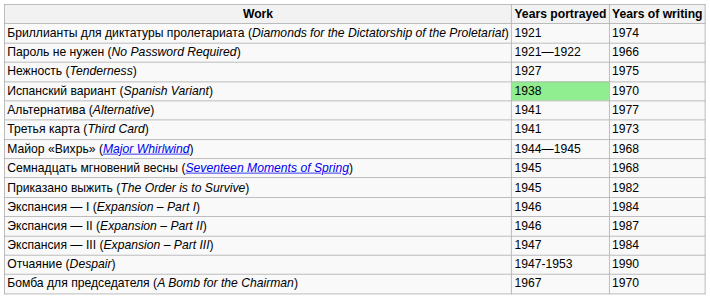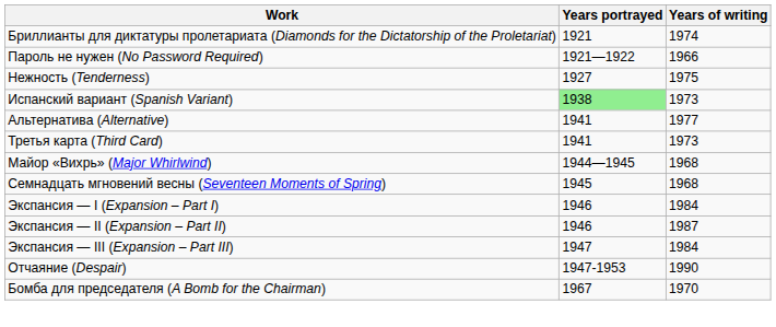 <table class="wikitable sortable">
 <tr>
 <th>Work</th>
 <th>Years portrayed</th>
 <th>Years of writing</th>
 </tr>
 <tr>
 <td>Бриллианты для диктатуры пролетариата (<em>Diamonds for the Dictatorship of the Proletariat</em>)</td>
 <td>1921</td>
 <td>1974</td>
 </tr>
 <tr>
 <td>Пароль не нужен (<em>No Password Required</em>)</td>
 <td>1921—1922</td>
 <td>1966</td>
 </tr>
 <tr>
 <td>Нежность (<em>Tenderness</em>)</td>
 <td>1927</td>
 <td>1975</td>
 </tr>
 <tr>
 <td>Испанский вариант (<em>Spanish Variant</em>)</td>
 <td style="background: lightgreen;">1938</td>
-<td>1970</td>
+<td>1973</td>
 </tr>
 <tr>
 <td>Альтернатива (<em>Alternative</em>)</td>
 <td>1941</td>
 <td>1977</td>
 </tr>
 <tr>
 <td>Третья карта (<em>Third Card</em>)</td>
 <td>1941</td>
 <td>1973</td>
 </tr>
 <tr>
 <td>Майор «Вихрь» (<em><a href='#'>Major Whirlwind</a></em>)</td>
 <td>1944—1945</td>
 <td>1968</td>
 </tr>
 <tr>
 <td>Семнадцать мгновений весны (<em><a href='#'>Seventeen Moments of Spring</a></em>)</td>
 <td>1945</td>
 <td>1968</td>
-</tr>
-<tr>
-<td>Приказано выжить (<em>The Order is to Survive</em>)</td>
-<td>1945</td>
-<td>1982</td>
 </tr>
 <tr>
 <td>Экспансия — I (<em>Expansion – Part I</em>)</td>
 <td>1946</td>
 <td>1984</td>
 </tr>
 <tr>
 <td>Экспансия — II (<em>Expansion – Part II</em>)</td>
 <td>1946</td>
 <td>1987</td>
 </tr>
 <tr>
 <td>Экспансия — III (<em>Expansion – Part III</em>)</td>
 <td>1947</td>
 <td>1984</td>
 </tr>
 <tr>
 <td>Отчаяние (<em>Despair</em>)</td>
 <td>1947-1953</td>
 <td>1990</td>
 </tr>
 <tr>
 <td>Бомба для председателя (<em>A Bomb for the Chairman</em>)</td>
 <td>1967</td>
 <td>1970</td>
 </tr>
 </table>
